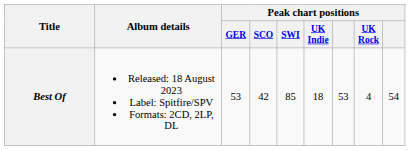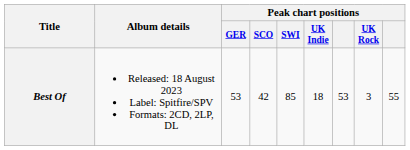 <table class="wikitable plainrowheaders" style="text-align:center;">
 <tr>
 <th scope="col" rowspan="2" style="width:18em;">Title</th>
 <th scope="col" rowspan="2" style="width:18em;">Album details</th>
 <th scope="col" colspan="7">Peak chart positions</th>
 </tr>
 <tr>
 <th scope="col" style="width:3em;font-size:90%;"><a href='#'>GER</a><br></th>
 <th scope="col" style="width:3em;font-size:90%;"><a href='#'>SCO</a><br></th>
 <th scope="col" style="width:3em;font-size:90%;"><a href='#'>SWI</a><br></th>
 <th scope="col" style="width:3em;font-size:90%;"><a href='#'>UK<br>Indie</a><br></th>
 <th scope="col" style="width:3em;font-size:90%;"><br></th>
 <th scope="col" style="width:3em;font-size:90%;"><a href='#'>UK<br>Rock</a><br></th>
 <th scope="col" style="width:3em;font-size:90%;"><br></th>
 </tr>
 <tr>
 <th scope="row"><em>Best Of</em></th>
 <td><br><ul><li>Released: 18 August 2023</li><li>Label: Spitfire/SPV</li><li>Formats: 2CD, 2LP, DL</li></ul></td>
 <td>53</td>
 <td>42</td>
 <td>85</td>
 <td>18</td>
 <td>53</td>
-<td>4</td>
-<td>54</td>
+<td>3</td>
+<td>55</td>
 </tr>
 </table>
